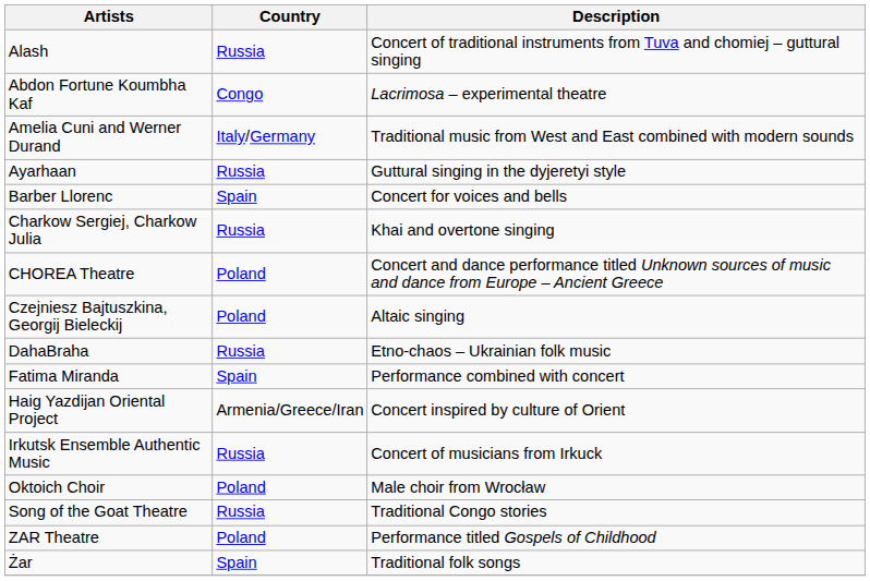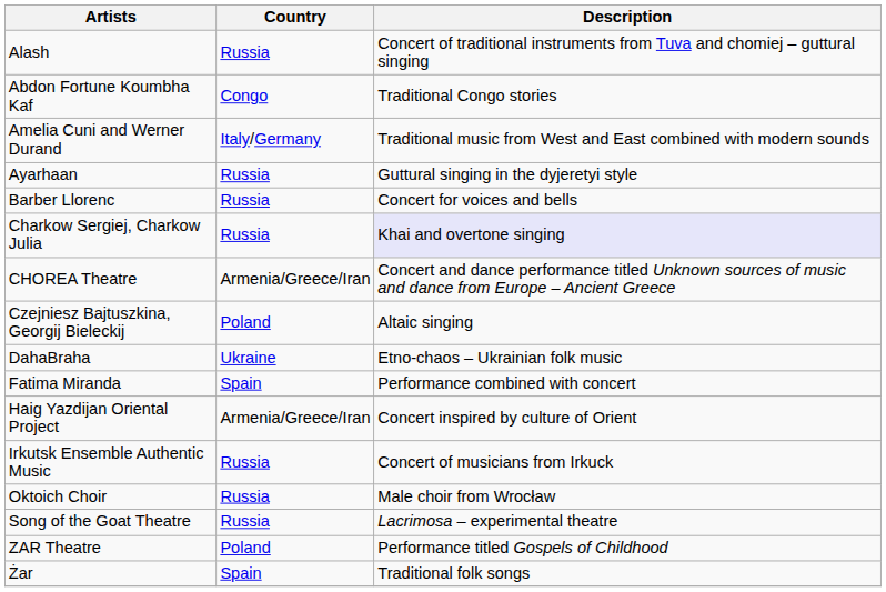 <table class="wikitable">
 <tr>
 <th>Artists</th>
 <th>Country</th>
 <th>Description</th>
 </tr>
 <tr>
 <td>Alash</td>
 <td><a href='#'>Russia</a></td>
 <td>Concert of traditional instruments from <a href='#'>Tuva</a> and chomiej – guttural singing</td>
 </tr>
 <tr>
 <td>Abdon Fortune Koumbha Kaf</td>
 <td><a href='#'>Congo</a></td>
-<td><em>Lacrimosa</em> – experimental theatre</td>
+<td>Traditional Congo stories</td>
 </tr>
 <tr>
 <td>Amelia Cuni and Werner Durand</td>
 <td><a href='#'>Italy</a>/<a href='#'>Germany</a></td>
 <td>Traditional music from West and East combined with modern sounds</td>
 </tr>
 <tr>
 <td>Ayarhaan</td>
 <td><a href='#'>Russia</a></td>
 <td>Guttural singing in the dyjeretyi style</td>
 </tr>
 <tr>
 <td>Barber Llorenc</td>
-<td><a href='#'>Spain</a></td>
+<td><a href='#'>Russia</a></td>
 <td>Concert for voices and bells</td>
 </tr>
 <tr>
 <td>Charkow Sergiej, Charkow Julia</td>
 <td><a href='#'>Russia</a></td>
-<td>Khai and overtone singing</td>
+<td style="background: lavender;">Khai and overtone singing</td>
 </tr>
 <tr>
 <td>CHOREA Theatre</td>
-<td><a href='#'>Poland</a></td>
+<td>Armenia/Greece/Iran</td>
 <td>Concert and dance performance titled <em>Unknown sources of music and dance from Europe – Ancient Greece</em></td>
 </tr>
 <tr>
 <td>Czejniesz Bajtuszkina, Georgij Bieleckij</td>
 <td><a href='#'>Poland</a></td>
 <td>Altaic singing</td>
 </tr>
 <tr>
 <td>DahaBraha</td>
-<td><a href='#'>Russia</a></td>
+<td><a href='#'>Ukraine</a></td>
 <td>Etno-chaos – Ukrainian folk music</td>
 </tr>
 <tr>
 <td>Fatima Miranda</td>
 <td><a href='#'>Spain</a></td>
 <td>Performance combined with concert</td>
 </tr>
 <tr>
 <td>Haig Yazdijan Oriental Project</td>
 <td>Armenia/Greece/Iran</td>
 <td>Concert inspired by culture of Orient</td>
 </tr>
 <tr>
 <td>Irkutsk Ensemble Authentic Music</td>
 <td><a href='#'>Russia</a></td>
 <td>Concert of musicians from Irkuck</td>
 </tr>
 <tr>
 <td>Oktoich Choir</td>
-<td><a href='#'>Poland</a></td>
+<td><a href='#'>Russia</a></td>
 <td>Male choir from Wrocław</td>
 </tr>
 <tr>
 <td>Song of the Goat Theatre</td>
 <td><a href='#'>Russia</a></td>
-<td>Traditional Congo stories</td>
+<td><em>Lacrimosa</em> – experimental theatre</td>
 </tr>
 <tr>
 <td>ZAR Theatre</td>
 <td><a href='#'>Poland</a></td>
 <td>Performance titled <em>Gospels of Childhood</em></td>
 </tr>
 <tr>
 <td>Żar</td>
 <td><a href='#'>Spain</a></td>
 <td>Traditional folk songs</td>
 </tr>
 <tr>
 </tr>
 </table>
